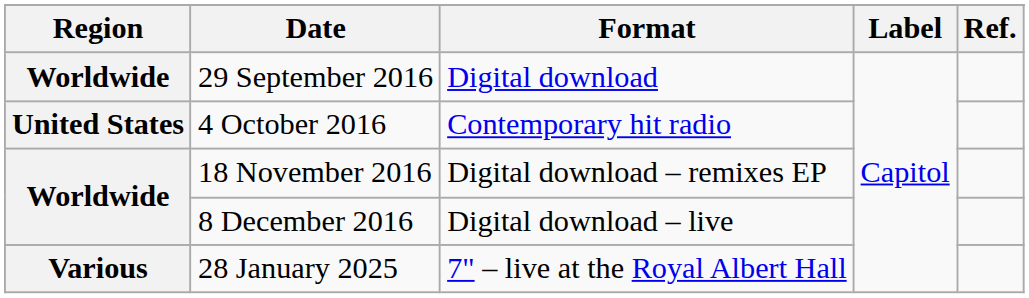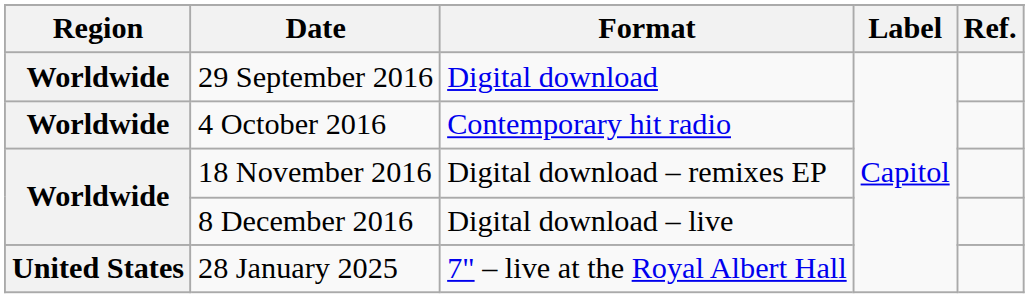 <table class="wikitable plainrowheaders">
 <tr>
 </tr>
 <tr>
 <th scope="col">Region</th>
 <th scope="col">Date</th>
 <th scope="col">Format</th>
 <th scope="col">Label</th>
 <th scope="col">Ref.</th>
 </tr>
 <tr>
 <th scope="row">Worldwide</th>
 <td>29 September 2016</td>
 <td><a href='#'>Digital download</a></td>
 <td rowspan="5"><a href='#'>Capitol</a></td>
 <td></td>
 </tr>
 <tr>
-<th scope="row">United States</th>
+<th scope="row">Worldwide</th>
 <td>4 October 2016</td>
 <td><a href='#'>Contemporary hit radio</a></td>
 <td></td>
 </tr>
 <tr>
 <th scope="row" rowspan="2">Worldwide</th>
 <td>18 November 2016</td>
 <td>Digital download – remixes EP</td>
 <td></td>
 </tr>
 <tr>
 <td>8 December 2016</td>
 <td>Digital download – live</td>
 <td></td>
 </tr>
 <tr>
-<th scope="row">Various</th>
+<th scope="row">United States</th>
 <td>28 January 2025</td>
 <td><a href='#'>7"</a> – live at the <a href='#'>Royal Albert Hall</a></td>
 <td></td>
 </tr>
 </table>
